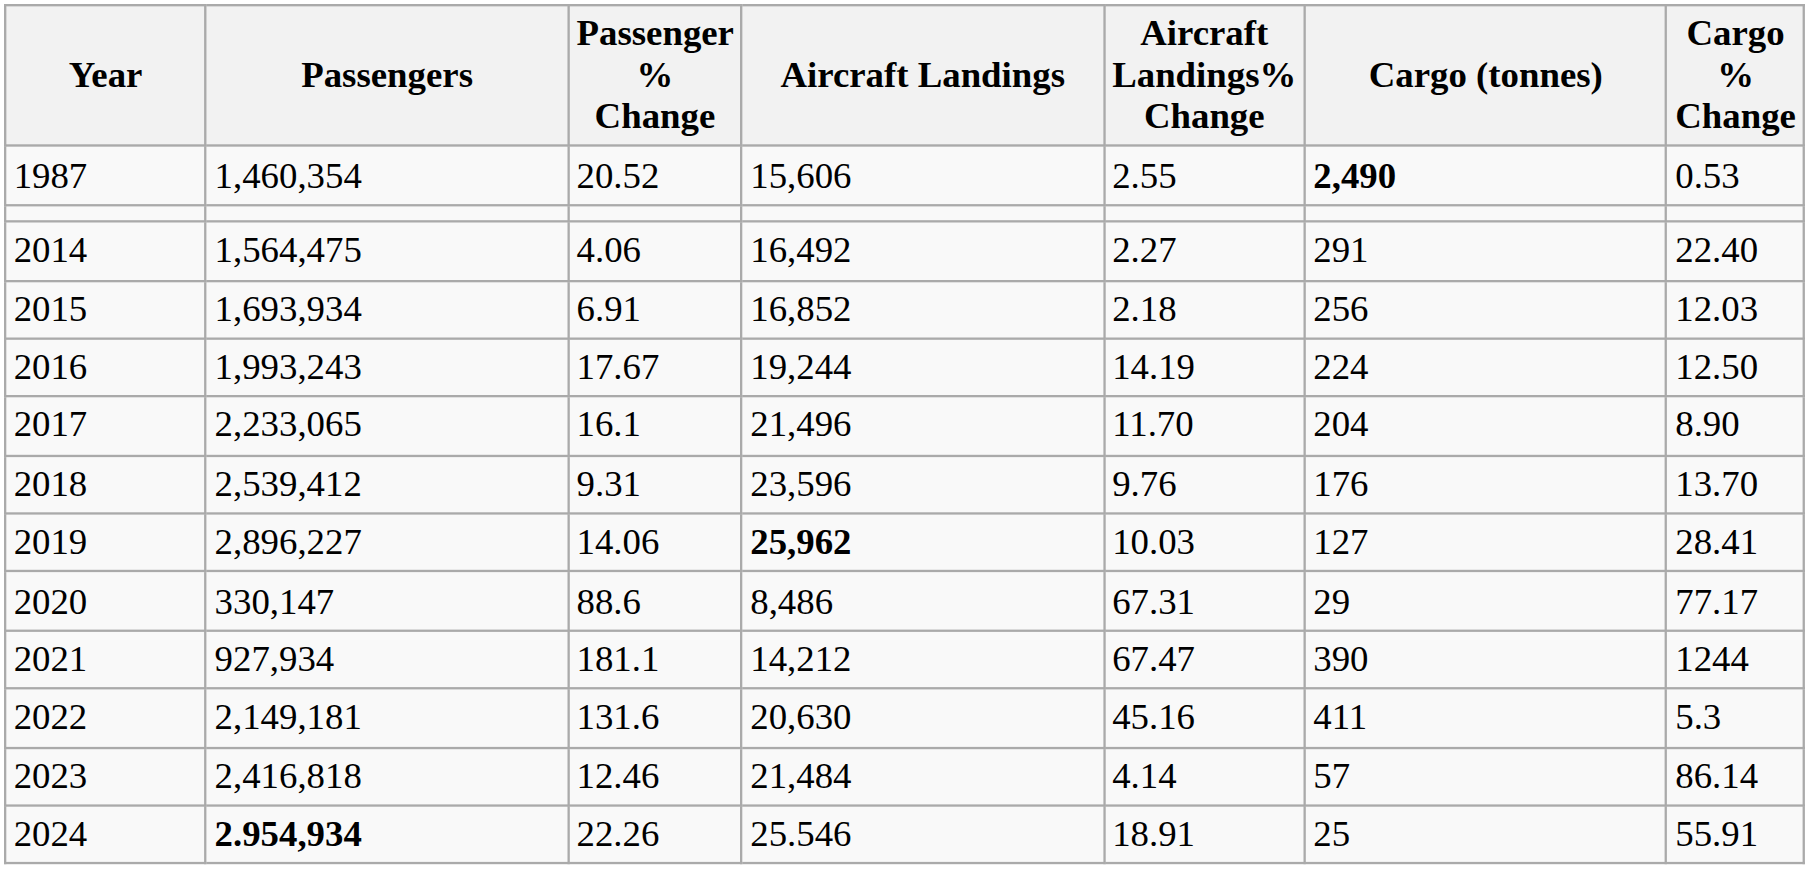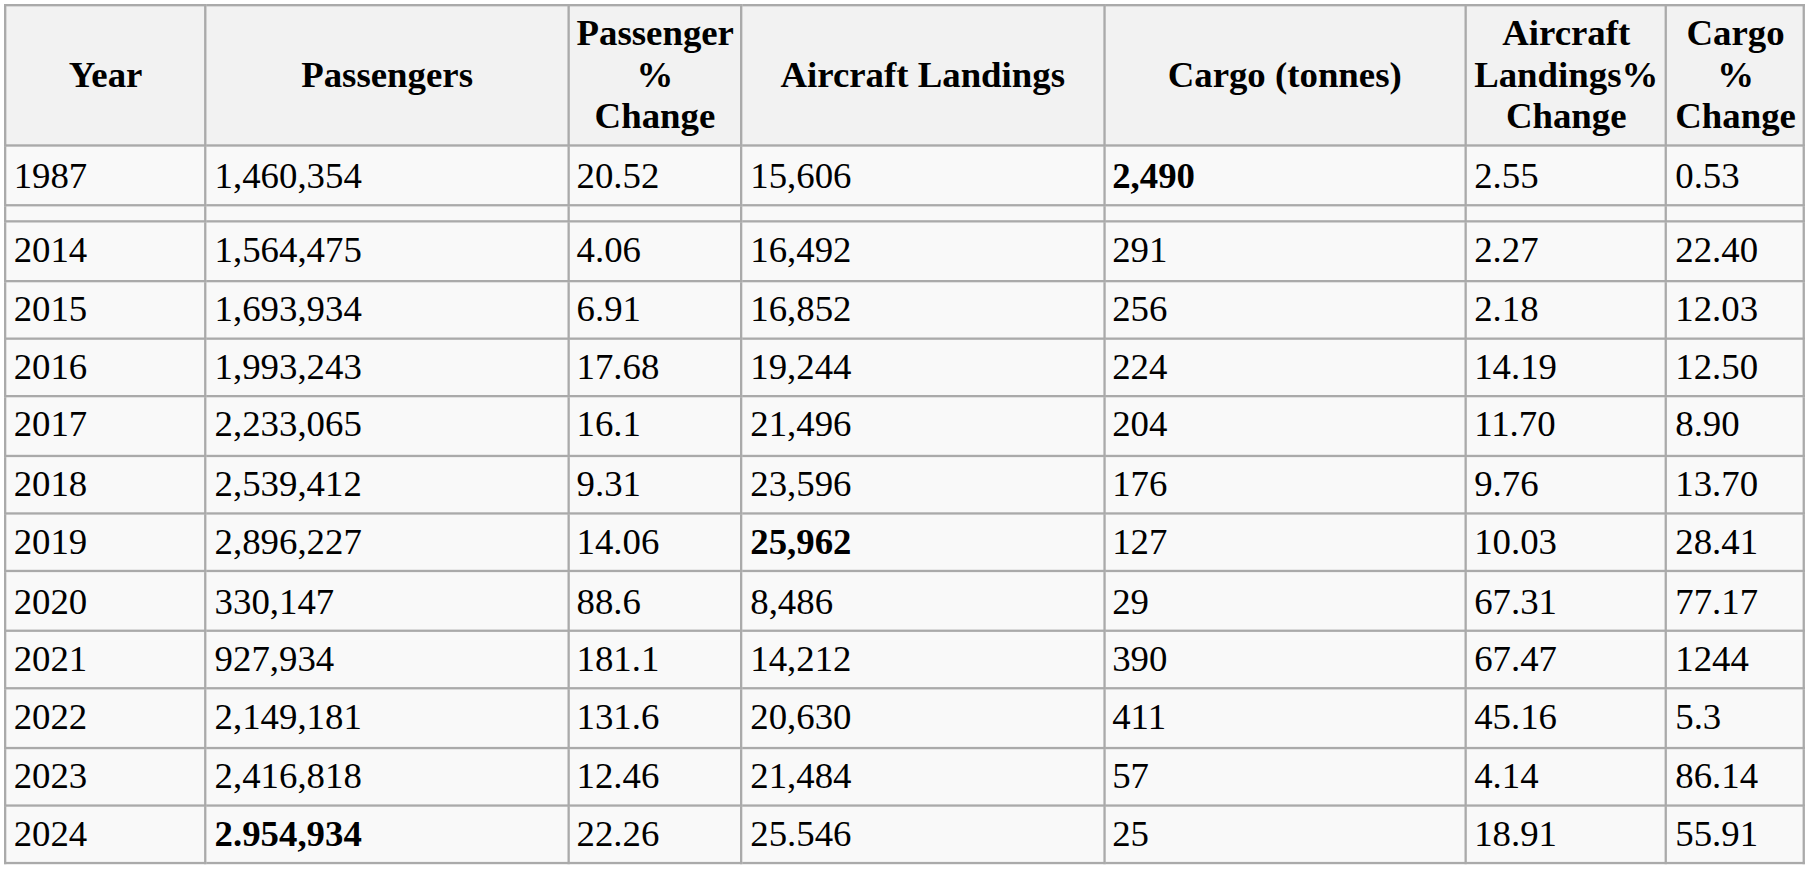 <table class="wikitable">
 <tr style="background:lightgrey;">
 <th width="80">Year</th>
 <th style="width:150px;">Passengers</th>
 <th width="50">Passenger % <br> Change</th>
 <th style="width:150px;">Aircraft Landings</th>
+<th style="width:150px;">Cargo (tonnes)</th>
 <th width="50">Aircraft Landings% <br> Change</th>
-<th style="width:150px;">Cargo (tonnes)</th>
 <th width="50">Cargo % <br> Change</th>
 </tr>
 <tr>
 <td>1987</td>
 <td>1,460,354</td>
 <td>20.52</td>
 <td>15,606</td>
+<td><strong>2,490</strong></td>
 <td>2.55</td>
-<td><strong>2,490</strong></td>
 <td>0.53</td>
 </tr>
 <tr>
 <td></td>
 <td></td>
 <td></td>
 <td></td>
 <td></td>
 <td></td>
 <td></td>
 </tr>
 <tr>
 <td>2014</td>
 <td>1,564,475</td>
 <td>4.06</td>
 <td>16,492</td>
+<td>291</td>
 <td>2.27</td>
-<td>291</td>
 <td>22.40</td>
 </tr>
 <tr>
 <td>2015</td>
 <td>1,693,934</td>
 <td>6.91</td>
 <td>16,852</td>
+<td>256</td>
 <td>2.18</td>
-<td>256</td>
 <td>12.03</td>
 </tr>
 <tr>
 <td>2016</td>
 <td>1,993,243</td>
-<td>17.67</td>
+<td>17.68</td>
 <td>19,244</td>
+<td>224</td>
 <td>14.19</td>
-<td>224</td>
 <td>12.50</td>
 </tr>
 <tr>
 <td>2017</td>
 <td>2,233,065</td>
 <td>16.1</td>
 <td>21,496</td>
+<td>204</td>
 <td>11.70</td>
-<td>204</td>
 <td>8.90</td>
 </tr>
 <tr>
 <td>2018</td>
 <td>2,539,412</td>
 <td>9.31</td>
 <td>23,596</td>
+<td>176</td>
 <td>9.76</td>
-<td>176</td>
 <td>13.70</td>
 </tr>
 <tr>
 <td>2019</td>
 <td>2,896,227</td>
 <td>14.06</td>
 <td><strong>25,962</strong></td>
+<td>127</td>
 <td>10.03</td>
-<td>127</td>
 <td>28.41</td>
 </tr>
 <tr>
 <td>2020</td>
 <td>330,147</td>
 <td>88.6</td>
 <td>8,486</td>
+<td>29</td>
 <td>67.31</td>
-<td>29</td>
 <td>77.17</td>
 </tr>
 <tr>
 <td>2021</td>
 <td>927,934</td>
 <td>181.1</td>
 <td>14,212</td>
+<td>390</td>
 <td>67.47</td>
-<td>390</td>
 <td>1244</td>
 </tr>
 <tr>
 <td>2022</td>
 <td>2,149,181</td>
 <td>131.6</td>
 <td>20,630</td>
+<td>411</td>
 <td>45.16</td>
-<td>411</td>
 <td>5.3</td>
 </tr>
 <tr>
 <td>2023</td>
 <td>2,416,818</td>
 <td>12.46</td>
 <td>21,484</td>
+<td>57</td>
 <td>4.14</td>
-<td>57</td>
 <td>86.14</td>
 </tr>
 <tr>
 <td>2024</td>
 <td><strong>2.954,934</strong></td>
 <td>22.26</td>
 <td>25.546</td>
+<td>25</td>
 <td>18.91</td>
-<td>25</td>
 <td>55.91</td>
 </tr>
 </table>
